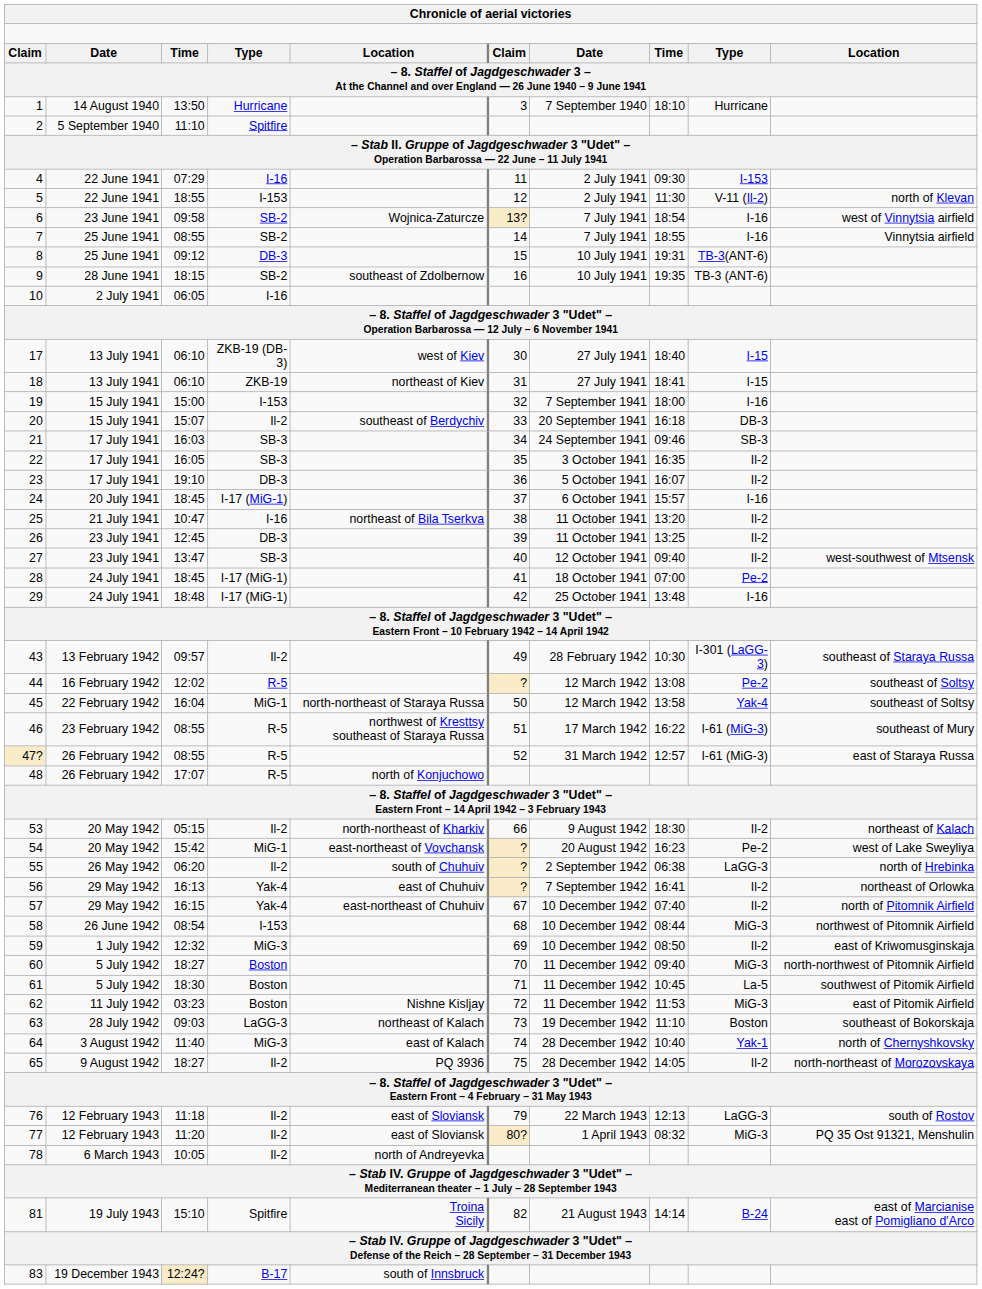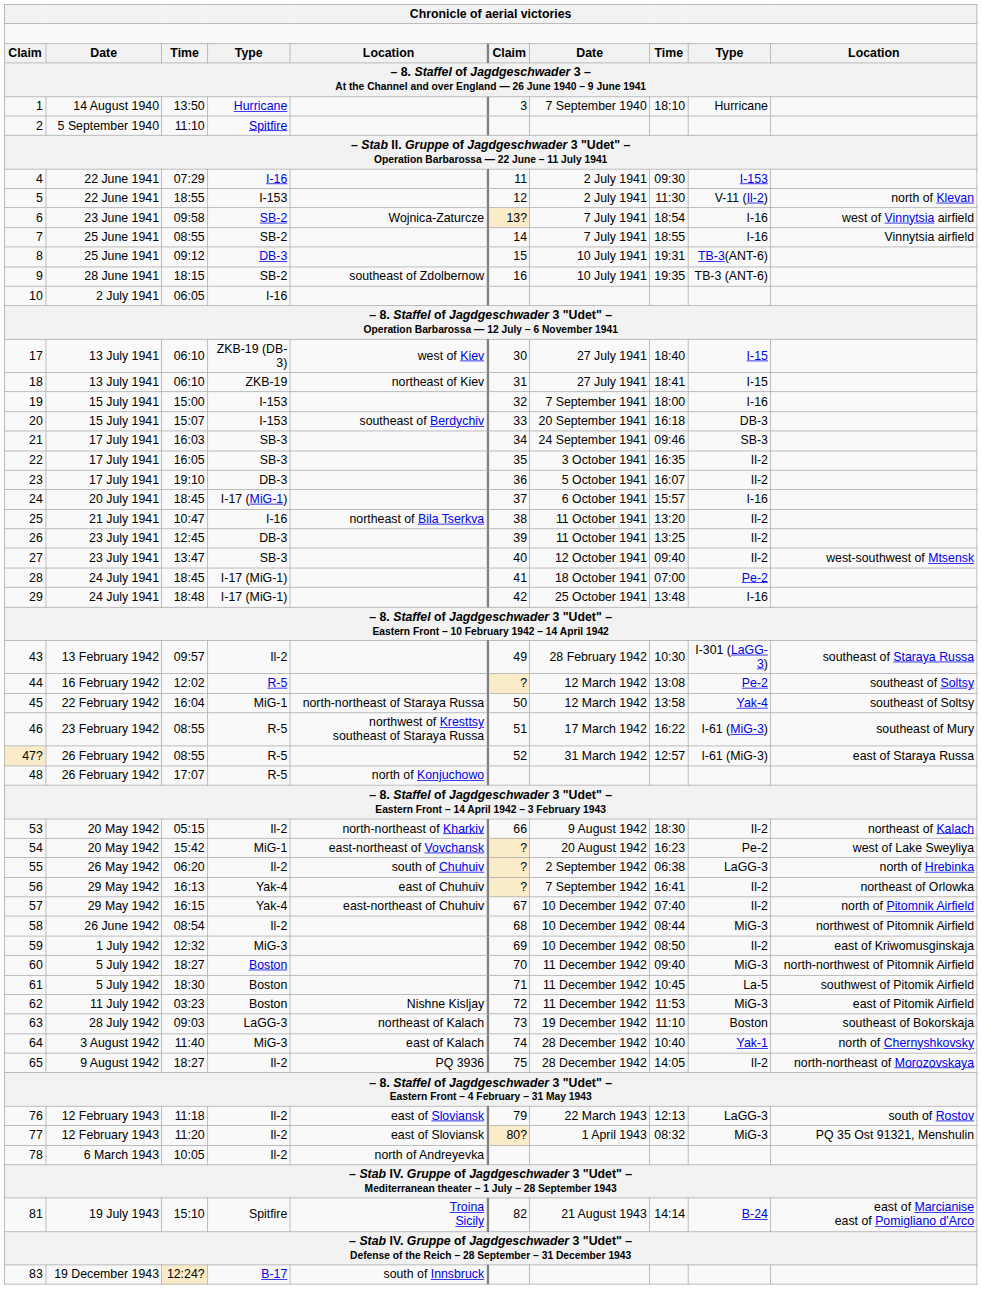 <table class="wikitable plainrowheaders collapsible" style="margin-left: auto; margin-right: auto; border: none; text-align:right; width: 100%;">
 <tr>
 <th colspan="10">Chronicle of aerial victories</th>
 </tr>
 <tr>
 <td colspan="10" style="text-align: left;"><br></td>
 </tr>
 <tr>
 <th scope="col">Claim</th>
 <th scope="col">Date</th>
 <th scope="col">Time</th>
 <th scope="col" width="100px">Type</th>
 <th scope="col">Location</th>
 <th scope="col" style="border-left: 3px solid grey;">Claim</th>
 <th scope="col">Date</th>
 <th scope="col">Time</th>
 <th scope="col" width="100px">Type</th>
 <th scope="col">Location</th>
 </tr>
 <tr>
 <th colspan="10">– 8. <em>Staffel</em> of <em>Jagdgeschwader</em> 3 –<br><small>At the Channel and over England — 26 June 1940 – 9 June 1941</small></th>
 </tr>
 <tr>
 <td>1</td>
 <td>14 August 1940</td>
 <td>13:50</td>
 <td><a href='#'>Hurricane</a></td>
 <td></td>
 <td style="border-left: 3px solid grey;">3</td>
 <td>7 September 1940</td>
 <td>18:10</td>
 <td>Hurricane</td>
 <td></td>
 </tr>
 <tr>
 <td>2</td>
 <td>5 September 1940</td>
 <td>11:10</td>
 <td><a href='#'>Spitfire</a></td>
 <td></td>
 <td style="border-left: 3px solid grey;"></td>
 <td></td>
 <td></td>
 <td></td>
 <td></td>
 </tr>
 <tr>
 <th colspan="10">– <em>Stab</em> II. <em>Gruppe</em> of <em>Jagdgeschwader</em> 3 "Udet" –<br><small>Operation Barbarossa — 22 June – 11 July 1941</small></th>
 </tr>
 <tr>
 <td>4</td>
 <td>22 June 1941</td>
 <td>07:29</td>
 <td><a href='#'>I-16</a></td>
 <td></td>
 <td style="border-left: 3px solid grey;">11</td>
 <td>2 July 1941</td>
 <td>09:30</td>
 <td><a href='#'>I-153</a></td>
 <td></td>
 </tr>
 <tr>
 <td>5</td>
 <td>22 June 1941</td>
 <td>18:55</td>
 <td>I-153</td>
 <td></td>
 <td style="border-left: 3px solid grey;">12</td>
 <td>2 July 1941</td>
 <td>11:30</td>
 <td>V-11 (<a href='#'>Il-2</a>)</td>
 <td> north of <a href='#'>Klevan</a></td>
 </tr>
 <tr>
 <td>6</td>
 <td>23 June 1941</td>
 <td>09:58</td>
 <td><a href='#'>SB-2</a></td>
 <td>Wojnica-Zaturcze</td>
 <td style="border-left: 3px solid grey; background:#faecc8">13?</td>
 <td>7 July 1941</td>
 <td>18:54</td>
 <td>I-16</td>
 <td>west of <a href='#'>Vinnytsia</a> airfield</td>
 </tr>
 <tr>
 <td>7</td>
 <td>25 June 1941</td>
 <td>08:55</td>
 <td>SB-2</td>
 <td></td>
 <td style="border-left: 3px solid grey;">14</td>
 <td>7 July 1941</td>
 <td>18:55</td>
 <td>I-16</td>
 <td>Vinnytsia airfield</td>
 </tr>
 <tr>
 <td>8</td>
 <td>25 June 1941</td>
 <td>09:12</td>
 <td><a href='#'>DB-3</a></td>
 <td></td>
 <td style="border-left: 3px solid grey;">15</td>
 <td>10 July 1941</td>
 <td>19:31</td>
 <td><a href='#'>TB-3</a>(ANT-6)</td>
 <td></td>
 </tr>
 <tr>
 <td>9</td>
 <td>28 June 1941</td>
 <td>18:15</td>
 <td>SB-2</td>
 <td> southeast of Zdolbernow</td>
 <td style="border-left: 3px solid grey;">16</td>
 <td>10 July 1941</td>
 <td>19:35</td>
 <td>TB-3 (ANT-6)</td>
 <td></td>
 </tr>
 <tr>
 <td>10</td>
 <td>2 July 1941</td>
 <td>06:05</td>
 <td>I-16</td>
 <td></td>
 <td style="border-left: 3px solid grey;"></td>
 <td></td>
 <td></td>
 <td></td>
 <td></td>
 </tr>
 <tr>
 <th colspan="10">– 8. <em>Staffel</em> of <em>Jagdgeschwader</em> 3 "Udet" –<br><small>Operation Barbarossa — 12 July – 6 November 1941</small></th>
 </tr>
 <tr>
 <td>17</td>
 <td>13 July 1941</td>
 <td>06:10</td>
 <td>ZKB-19 (DB-3)</td>
 <td>west of <a href='#'>Kiev</a></td>
 <td style="border-left: 3px solid grey;">30</td>
 <td>27 July 1941</td>
 <td>18:40</td>
 <td><a href='#'>I-15</a></td>
 <td></td>
 </tr>
 <tr>
 <td>18</td>
 <td>13 July 1941</td>
 <td>06:10</td>
 <td>ZKB-19</td>
 <td>northeast of Kiev</td>
 <td style="border-left: 3px solid grey;">31</td>
 <td>27 July 1941</td>
 <td>18:41</td>
 <td>I-15</td>
 <td></td>
 </tr>
 <tr>
 <td>19</td>
 <td>15 July 1941</td>
 <td>15:00</td>
 <td>I-153</td>
 <td></td>
 <td style="border-left: 3px solid grey;">32</td>
 <td>7 September 1941</td>
 <td>18:00</td>
 <td>I-16</td>
 <td></td>
 </tr>
 <tr>
 <td>20</td>
 <td>15 July 1941</td>
 <td>15:07</td>
-<td>Il-2</td>
+<td>I-153</td>
 <td> southeast of <a href='#'>Berdychiv</a></td>
 <td style="border-left: 3px solid grey;">33</td>
 <td>20 September 1941</td>
 <td>16:18</td>
 <td>DB-3</td>
 <td></td>
 </tr>
 <tr>
 <td>21</td>
 <td>17 July 1941</td>
 <td>16:03</td>
 <td>SB-3</td>
 <td></td>
 <td style="border-left: 3px solid grey;">34</td>
 <td>24 September 1941</td>
 <td>09:46</td>
 <td>SB-3</td>
 <td></td>
 </tr>
 <tr>
 <td>22</td>
 <td>17 July 1941</td>
 <td>16:05</td>
 <td>SB-3</td>
 <td></td>
 <td style="border-left: 3px solid grey;">35</td>
 <td>3 October 1941</td>
 <td>16:35</td>
 <td>Il-2</td>
 <td></td>
 </tr>
 <tr>
 <td>23</td>
 <td>17 July 1941</td>
 <td>19:10</td>
 <td>DB-3</td>
 <td></td>
 <td style="border-left: 3px solid grey;">36</td>
 <td>5 October 1941</td>
 <td>16:07</td>
 <td>Il-2</td>
 <td></td>
 </tr>
 <tr>
 <td>24</td>
 <td>20 July 1941</td>
 <td>18:45</td>
 <td>I-17 (<a href='#'>MiG-1</a>)</td>
 <td></td>
 <td style="border-left: 3px solid grey;">37</td>
 <td>6 October 1941</td>
 <td>15:57</td>
 <td>I-16</td>
 <td></td>
 </tr>
 <tr>
 <td>25</td>
 <td>21 July 1941</td>
 <td>10:47</td>
 <td>I-16</td>
 <td> northeast of <a href='#'>Bila Tserkva</a></td>
 <td style="border-left: 3px solid grey;">38</td>
 <td>11 October 1941</td>
 <td>13:20</td>
 <td>Il-2</td>
 <td></td>
 </tr>
 <tr>
 <td>26</td>
 <td>23 July 1941</td>
 <td>12:45</td>
 <td>DB-3</td>
 <td></td>
 <td style="border-left: 3px solid grey;">39</td>
 <td>11 October 1941</td>
 <td>13:25</td>
 <td>Il-2</td>
 <td></td>
 </tr>
 <tr>
 <td>27</td>
 <td>23 July 1941</td>
 <td>13:47</td>
 <td>SB-3</td>
 <td></td>
 <td style="border-left: 3px solid grey;">40</td>
 <td>12 October 1941</td>
 <td>09:40</td>
 <td>Il-2</td>
 <td> west-southwest of <a href='#'>Mtsensk</a></td>
 </tr>
 <tr>
 <td>28</td>
 <td>24 July 1941</td>
 <td>18:45</td>
 <td>I-17 (MiG-1)</td>
 <td></td>
 <td style="border-left: 3px solid grey;">41</td>
 <td>18 October 1941</td>
 <td>07:00</td>
 <td><a href='#'>Pe-2</a></td>
 <td></td>
 </tr>
 <tr>
 <td>29</td>
 <td>24 July 1941</td>
 <td>18:48</td>
 <td>I-17 (MiG-1)</td>
 <td></td>
 <td style="border-left: 3px solid grey;">42</td>
 <td>25 October 1941</td>
 <td>13:48</td>
 <td>I-16</td>
 <td></td>
 </tr>
 <tr>
 <th colspan="10">– 8. <em>Staffel</em> of <em>Jagdgeschwader</em> 3 "Udet" –<br><small>Eastern Front – 10 February 1942 – 14 April 1942</small></th>
 </tr>
 <tr>
 <td>43</td>
 <td>13 February 1942</td>
 <td>09:57</td>
 <td>Il-2</td>
 <td></td>
 <td style="border-left: 3px solid grey;">49</td>
 <td>28 February 1942</td>
 <td>10:30</td>
 <td>I-301 (<a href='#'>LaGG-3</a>)</td>
 <td>southeast of <a href='#'>Staraya Russa</a></td>
 </tr>
 <tr>
 <td>44</td>
 <td>16 February 1942</td>
 <td>12:02</td>
 <td><a href='#'>R-5</a></td>
 <td></td>
 <td style="border-left: 3px solid grey; background:#faecc8">?</td>
 <td>12 March 1942</td>
 <td>13:08</td>
 <td><a href='#'>Pe-2</a></td>
 <td> southeast of <a href='#'>Soltsy</a></td>
 </tr>
 <tr>
 <td>45</td>
 <td>22 February 1942</td>
 <td>16:04</td>
 <td>MiG-1</td>
 <td> north-northeast of Staraya Russa</td>
 <td style="border-left: 3px solid grey;">50</td>
 <td>12 March 1942</td>
 <td>13:58</td>
 <td><a href='#'>Yak-4</a></td>
 <td> southeast of Soltsy</td>
 </tr>
 <tr>
 <td>46</td>
 <td>23 February 1942</td>
 <td>08:55</td>
 <td>R-5</td>
 <td> northwest of <a href='#'>Kresttsy</a><br> southeast of Staraya Russa</td>
 <td style="border-left: 3px solid grey;">51</td>
 <td>17 March 1942</td>
 <td>16:22</td>
 <td>I-61 (<a href='#'>MiG-3</a>)</td>
 <td> southeast of Mury</td>
 </tr>
 <tr>
 <td style="background:#faecc8">47?</td>
 <td>26 February 1942</td>
 <td>08:55</td>
 <td>R-5</td>
 <td></td>
 <td style="border-left: 3px solid grey;">52</td>
 <td>31 March 1942</td>
 <td>12:57</td>
 <td>I-61 (MiG-3)</td>
 <td> east of Staraya Russa</td>
 </tr>
 <tr>
 <td>48</td>
 <td>26 February 1942</td>
 <td>17:07</td>
 <td>R-5</td>
 <td> north of <a href='#'>Konjuchowo</a></td>
 <td style="border-left: 3px solid grey;"></td>
 <td></td>
 <td></td>
 <td></td>
 <td></td>
 </tr>
 <tr>
 <th colspan="10">– 8. <em>Staffel</em> of <em>Jagdgeschwader</em> 3 "Udet" –<br><small>Eastern Front – 14 April 1942 – 3 February 1943</small></th>
 </tr>
 <tr>
 <td>53</td>
 <td>20 May 1942</td>
 <td>05:15</td>
 <td>Il-2</td>
 <td>north-northeast of <a href='#'>Kharkiv</a></td>
 <td style="border-left: 3px solid grey;">66</td>
 <td>9 August 1942</td>
 <td>18:30</td>
 <td>Il-2</td>
 <td>northeast of <a href='#'>Kalach</a></td>
 </tr>
 <tr>
 <td>54</td>
 <td>20 May 1942</td>
 <td>15:42</td>
 <td>MiG-1</td>
 <td> east-northeast of <a href='#'>Vovchansk</a></td>
 <td style="border-left: 3px solid grey; background:#faecc8">?</td>
 <td>20 August 1942</td>
 <td>16:23</td>
 <td>Pe-2</td>
 <td>west of Lake Sweyliya</td>
 </tr>
 <tr>
 <td>55</td>
 <td>26 May 1942</td>
 <td>06:20</td>
 <td>Il-2</td>
 <td> south of <a href='#'>Chuhuiv</a></td>
 <td style="border-left: 3px solid grey; background:#faecc8">?</td>
 <td>2 September 1942</td>
 <td>06:38</td>
 <td>LaGG-3</td>
 <td> north of <a href='#'>Hrebinka</a></td>
 </tr>
 <tr>
 <td>56</td>
 <td>29 May 1942</td>
 <td>16:13</td>
 <td>Yak-4</td>
 <td> east of Chuhuiv</td>
 <td style="border-left: 3px solid grey; background:#faecc8">?</td>
 <td>7 September 1942</td>
 <td>16:41</td>
 <td>Il-2</td>
 <td> northeast of Orlowka</td>
 </tr>
 <tr>
 <td>57</td>
 <td>29 May 1942</td>
 <td>16:15</td>
 <td>Yak-4</td>
 <td> east-northeast of Chuhuiv</td>
 <td style="border-left: 3px solid grey;">67</td>
 <td>10 December 1942</td>
 <td>07:40</td>
 <td>Il-2</td>
 <td>north of <a href='#'>Pitomnik Airfield</a></td>
 </tr>
 <tr>
 <td>58</td>
 <td>26 June 1942</td>
 <td>08:54</td>
-<td>I-153</td>
+<td>Il-2</td>
 <td></td>
 <td style="border-left: 3px solid grey;">68</td>
 <td>10 December 1942</td>
 <td>08:44</td>
 <td>MiG-3</td>
 <td> northwest of Pitomnik Airfield</td>
 </tr>
 <tr>
 <td>59</td>
 <td>1 July 1942</td>
 <td>12:32</td>
 <td>MiG-3</td>
 <td></td>
 <td style="border-left: 3px solid grey;">69</td>
 <td>10 December 1942</td>
 <td>08:50</td>
 <td>Il-2</td>
 <td> east of Kriwomusginskaja</td>
 </tr>
 <tr>
 <td>60</td>
 <td>5 July 1942</td>
 <td>18:27</td>
 <td><a href='#'>Boston</a></td>
 <td></td>
 <td style="border-left: 3px solid grey;">70</td>
 <td>11 December 1942</td>
 <td>09:40</td>
 <td>MiG-3</td>
 <td> north-northwest of Pitomnik Airfield</td>
 </tr>
 <tr>
 <td>61</td>
 <td>5 July 1942</td>
 <td>18:30</td>
 <td>Boston</td>
 <td></td>
 <td style="border-left: 3px solid grey;">71</td>
 <td>11 December 1942</td>
 <td>10:45</td>
 <td>La-5</td>
 <td> southwest of Pitomik Airfield</td>
 </tr>
 <tr>
 <td>62</td>
 <td>11 July 1942</td>
 <td>03:23</td>
 <td>Boston</td>
 <td>Nishne Kisljay</td>
 <td style="border-left: 3px solid grey;">72</td>
 <td>11 December 1942</td>
 <td>11:53</td>
 <td>MiG-3</td>
 <td> east of Pitomik Airfield</td>
 </tr>
 <tr>
 <td>63</td>
 <td>28 July 1942</td>
 <td>09:03</td>
 <td>LaGG-3</td>
 <td>northeast of Kalach</td>
 <td style="border-left: 3px solid grey;">73</td>
 <td>19 December 1942</td>
 <td>11:10</td>
 <td>Boston</td>
 <td> southeast of Bokorskaja</td>
 </tr>
 <tr>
 <td>64</td>
 <td>3 August 1942</td>
 <td>11:40</td>
 <td>MiG-3</td>
 <td>east of Kalach</td>
 <td style="border-left: 3px solid grey;">74</td>
 <td>28 December 1942</td>
 <td>10:40</td>
 <td><a href='#'>Yak-1</a></td>
 <td>north of <a href='#'>Chernyshkovsky</a></td>
 </tr>
 <tr>
 <td>65</td>
 <td>9 August 1942</td>
 <td>18:27</td>
 <td>Il-2</td>
 <td>PQ 3936</td>
 <td style="border-left: 3px solid grey;">75</td>
 <td>28 December 1942</td>
 <td>14:05</td>
 <td>Il-2</td>
 <td> north-northeast of <a href='#'>Morozovskaya</a></td>
 </tr>
 <tr>
 <th colspan="10">– 8. <em>Staffel</em> of <em>Jagdgeschwader</em> 3 "Udet" –<br><small>Eastern Front – 4 February – 31 May 1943</small></th>
 </tr>
 <tr>
 <td>76</td>
 <td>12 February 1943</td>
 <td>11:18</td>
 <td>Il-2</td>
 <td>east of <a href='#'>Sloviansk</a></td>
 <td style="border-left: 3px solid grey;">79</td>
 <td>22 March 1943</td>
 <td>12:13</td>
 <td>LaGG-3</td>
 <td> south of <a href='#'>Rostov</a></td>
 </tr>
 <tr>
 <td>77</td>
 <td>12 February 1943</td>
 <td>11:20</td>
 <td>Il-2</td>
 <td>east of Sloviansk</td>
 <td style="border-left: 3px solid grey; background:#faecc8">80?</td>
 <td>1 April 1943</td>
 <td>08:32</td>
 <td>MiG-3</td>
 <td>PQ 35 Ost 91321, Menshulin</td>
 </tr>
 <tr>
 <td>78</td>
 <td>6 March 1943</td>
 <td>10:05</td>
 <td>Il-2</td>
 <td> north of Andreyevka</td>
 <td style="border-left: 3px solid grey;"></td>
 <td></td>
 <td></td>
 <td></td>
 <td></td>
 </tr>
 <tr>
 <th colspan="10">– <em>Stab</em> IV. <em>Gruppe</em> of <em>Jagdgeschwader</em> 3 "Udet" –<br><small>Mediterranean theater – 1 July – 28 September 1943</small></th>
 </tr>
 <tr>
 <td>81</td>
 <td>19 July 1943</td>
 <td>15:10</td>
 <td>Spitfire</td>
 <td><a href='#'>Troina</a><br><a href='#'>Sicily</a></td>
 <td style="border-left: 3px solid grey;">82</td>
 <td>21 August 1943</td>
 <td>14:14</td>
 <td><a href='#'>B-24</a></td>
 <td> east of <a href='#'>Marcianise</a><br> east of <a href='#'>Pomigliano d'Arco</a></td>
 </tr>
 <tr>
 <th colspan="10">– <em>Stab</em> IV. <em>Gruppe</em> of <em>Jagdgeschwader</em> 3 "Udet" –<br><small>Defense of the Reich – 28 September – 31 December 1943</small></th>
 </tr>
 <tr>
 <td>83</td>
 <td>19 December 1943</td>
 <td style="background:#faecc8">12:24?</td>
 <td><a href='#'>B-17</a></td>
 <td>south of <a href='#'>Innsbruck</a></td>
 <td style="border-left: 3px solid grey;"></td>
 <td></td>
 <td></td>
 <td></td>
 <td></td>
 </tr>
 </table>
